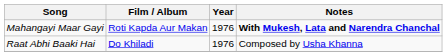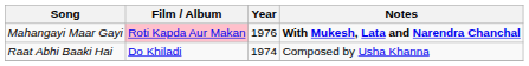 <table class="wikitable">
 <tr>
 <th>Song</th>
 <th>Film / Album</th>
 <th>Year</th>
 <th>Notes</th>
 </tr>
 <tr>
 <td><em>Mahangayi Maar Gayi</em></td>
-<td><a href='#'>Roti Kapda Aur Makan</a></td>
+<td style="background: pink;"><a href='#'>Roti Kapda Aur Makan</a></td>
 <td>1976</td>
 <td><strong>With <a href='#'>Mukesh</a>, <a href='#'>Lata</a> and <a href='#'>Narendra Chanchal</a></strong></td>
 </tr>
 <tr>
 <td><em>Raat Abhi Baaki Hai</em></td>
 <td><a href='#'>Do Khiladi</a></td>
-<td>1976</td>
+<td>1974</td>
 <td>Composed by <a href='#'>Usha Khanna</a></td>
 </tr>
 <tr>
 </tr>
 </table>
